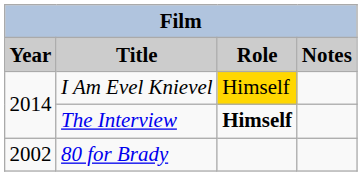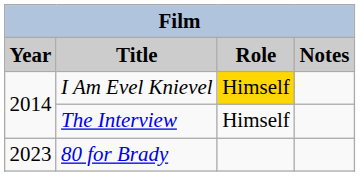 <table class="wikitable">
 <tr style="text-align:center;">
 <th colspan=4 style="background:#B0C4DE;">Film</th>
 </tr>
 <tr style="text-align:center;">
 <th style="background:#ccc;">Year</th>
 <th style="background:#ccc;">Title</th>
 <th style="background:#ccc;">Role</th>
 <th style="background:#ccc;">Notes</th>
 </tr>
 <tr>
 <td rowspan=2>2014</td>
 <td><em>I Am Evel Knievel</em></td>
 <td style="background: gold;">Himself</td>
 <td></td>
 </tr>
 <tr>
 <td><em><a href='#'>The Interview</a></em></td>
-<td><strong>Himself</strong></td>
+<td>Himself</td>
 <td></td>
 </tr>
 <tr>
-<td>2002</td>
+<td>2023</td>
 <td><em><a href='#'>80 for Brady</a></em></td>
 <td></td>
 <td></td>
 </tr>
 </table>
